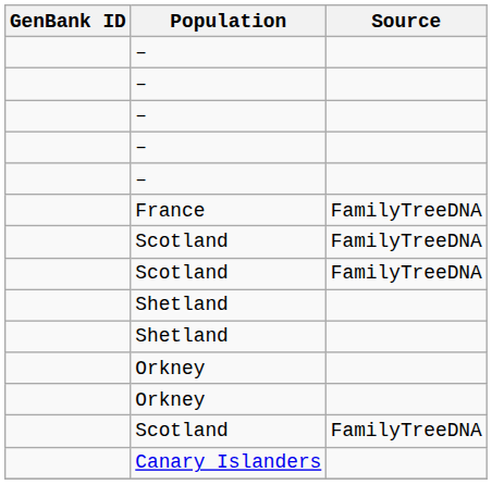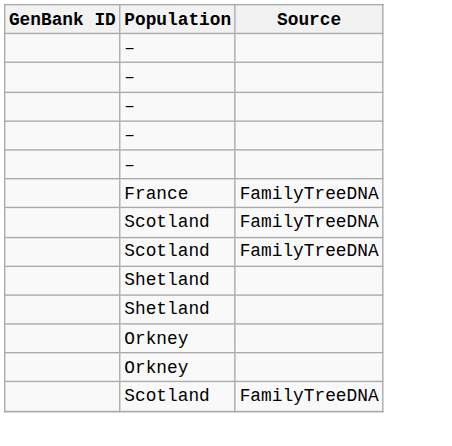 <table class="wikitable sortable">
 <tr>
 <th scope="col">GenBank ID</th>
 <th scope="col">Population</th>
 <th scope="col">Source</th>
 </tr>
 <tr>
 <td></td>
 <td>–</td>
 <td></td>
 </tr>
 <tr>
 <td></td>
 <td>–</td>
 <td></td>
 </tr>
 <tr>
 <td></td>
 <td>–</td>
 <td></td>
 </tr>
 <tr>
 <td></td>
 <td>–</td>
 <td></td>
 </tr>
 <tr>
 <td></td>
 <td>–</td>
 <td></td>
 </tr>
 <tr>
 <td></td>
 <td>France</td>
 <td>FamilyTreeDNA</td>
 </tr>
 <tr>
 <td></td>
 <td>Scotland</td>
 <td>FamilyTreeDNA</td>
 </tr>
 <tr>
 <td></td>
 <td>Scotland</td>
 <td>FamilyTreeDNA</td>
 </tr>
 <tr>
 <td></td>
 <td>Shetland</td>
 <td></td>
 </tr>
 <tr>
 <td></td>
 <td>Shetland</td>
 <td></td>
 </tr>
 <tr>
 <td></td>
 <td>Orkney</td>
 <td></td>
 </tr>
 <tr>
 <td></td>
 <td>Orkney</td>
 <td></td>
 </tr>
 <tr>
 <td></td>
 <td>Scotland</td>
 <td>FamilyTreeDNA</td>
 </tr>
 <tr>
-<td></td>
-<td><a href='#'>Canary Islanders</a></td>
-<td></td>
-</tr>
-<tr>
 </tr>
 </table>
